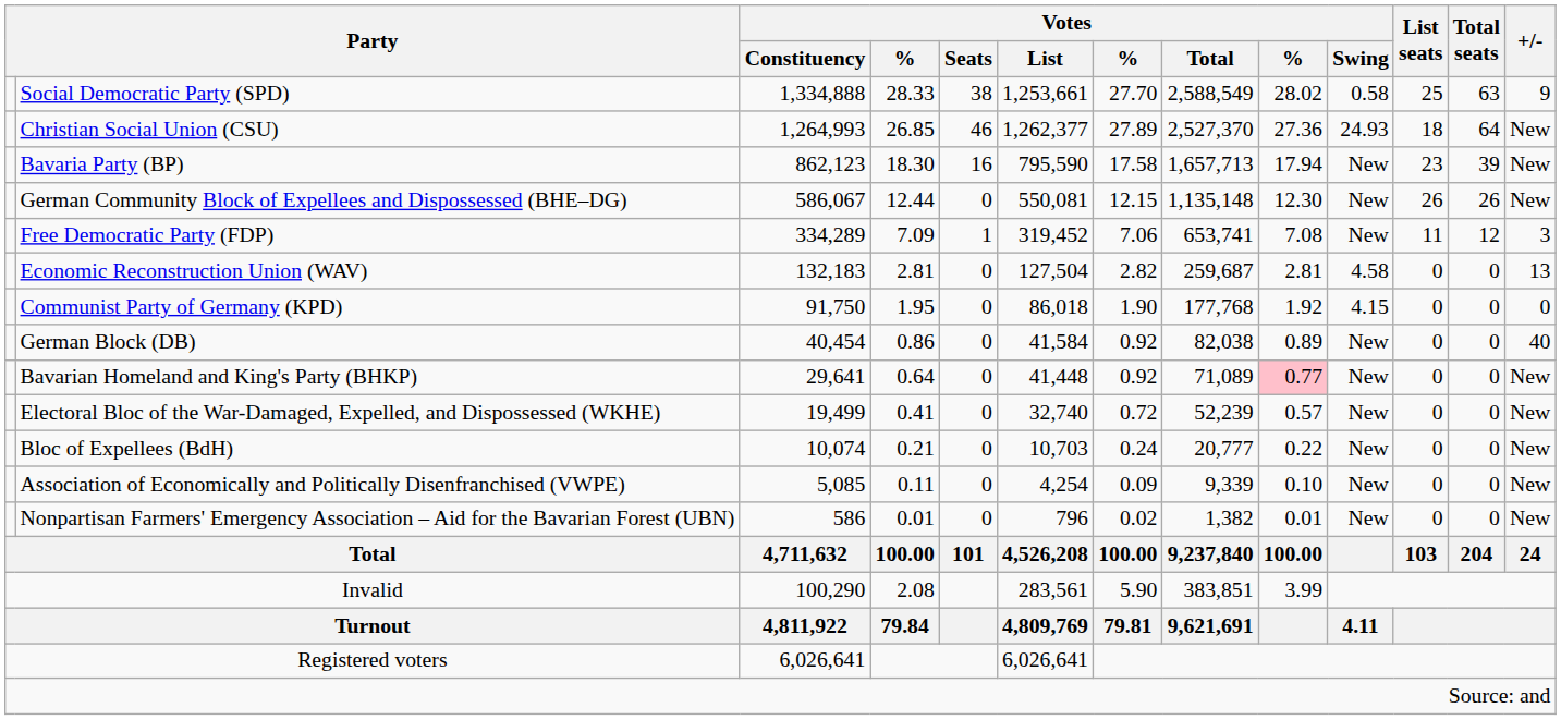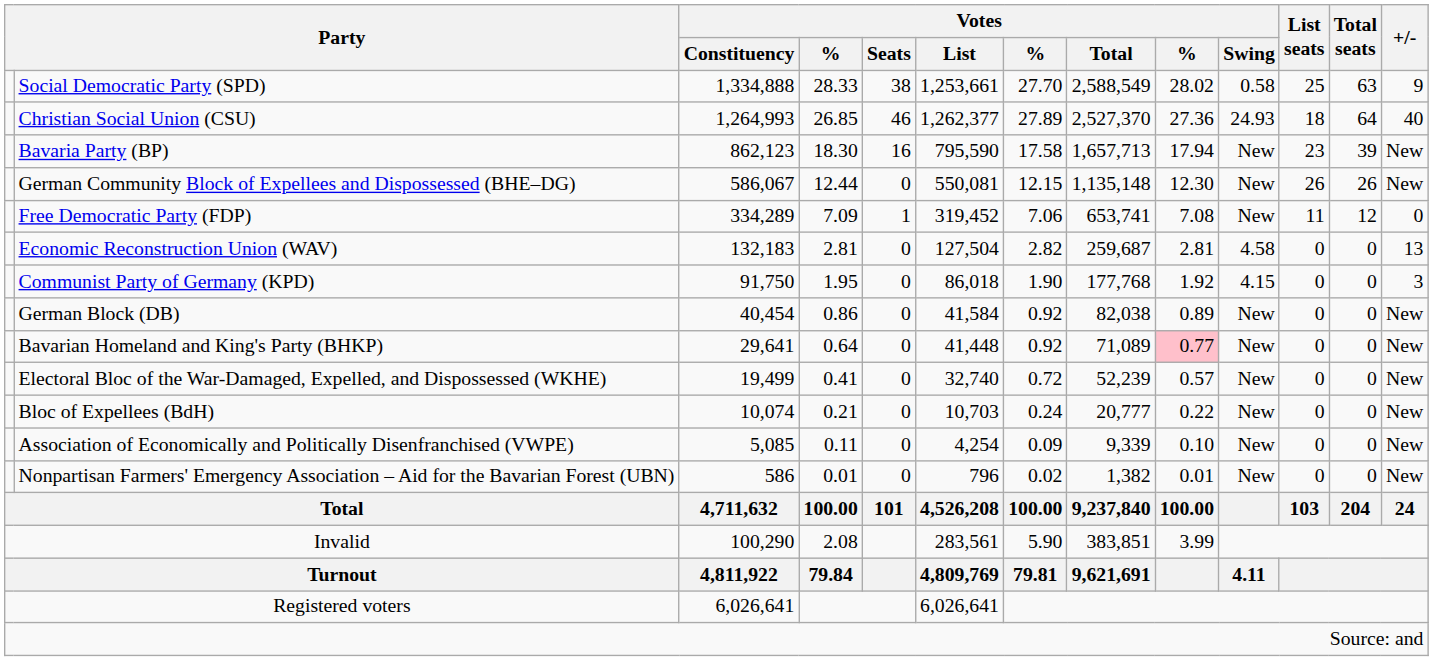 <table class="wikitable" style="text-align:right; font-size:90%">
 <tr>
 <th rowspan=2 colspan=2>Party</th>
 <th colspan=8>Votes</th>
 <th rowspan=2>List<br>seats</th>
 <th rowspan=2>Total<br>seats</th>
 <th rowspan=2>+/-</th>
 </tr>
 <tr>
 <th>Constituency</th>
 <th>%</th>
 <th>Seats</th>
 <th>List</th>
 <th>%</th>
 <th>Total</th>
 <th>%</th>
 <th>Swing</th>
 </tr>
 <tr>
 <td bgcolor=></td>
 <td align=left><a href='#'>Social Democratic Party</a> (SPD)</td>
 <td>1,334,888</td>
 <td>28.33</td>
 <td>38</td>
 <td>1,253,661</td>
 <td>27.70</td>
 <td>2,588,549</td>
 <td>28.02</td>
 <td> 0.58</td>
 <td>25</td>
 <td>63</td>
 <td> 9</td>
 </tr>
 <tr>
 <td bgcolor=></td>
 <td align=left><a href='#'>Christian Social Union</a> (CSU)</td>
 <td>1,264,993</td>
 <td>26.85</td>
 <td>46</td>
 <td>1,262,377</td>
 <td>27.89</td>
 <td>2,527,370</td>
 <td>27.36</td>
 <td> 24.93</td>
 <td>18</td>
 <td>64</td>
-<td>New</td>
+<td> 40</td>
 </tr>
 <tr>
 <td bgcolor=></td>
 <td align=left><a href='#'>Bavaria Party</a> (BP)</td>
 <td>862,123</td>
 <td>18.30</td>
 <td>16</td>
 <td>795,590</td>
 <td>17.58</td>
 <td>1,657,713</td>
 <td>17.94</td>
 <td>New</td>
 <td>23</td>
 <td>39</td>
 <td>New</td>
 </tr>
 <tr>
 <td bgcolor=></td>
 <td align=left>German Community <a href='#'>Block of Expellees and Dispossessed</a> (BHE–DG)</td>
 <td>586,067</td>
 <td>12.44</td>
 <td>0</td>
 <td>550,081</td>
 <td>12.15</td>
 <td>1,135,148</td>
 <td>12.30</td>
 <td>New</td>
 <td>26</td>
 <td>26</td>
 <td>New</td>
 </tr>
 <tr>
 <td bgcolor=></td>
 <td align=left><a href='#'>Free Democratic Party</a> (FDP)</td>
 <td>334,289</td>
 <td>7.09</td>
 <td>1</td>
 <td>319,452</td>
 <td>7.06</td>
 <td>653,741</td>
 <td>7.08</td>
 <td>New</td>
 <td>11</td>
 <td>12</td>
-<td> 3</td>
+<td> 0</td>
 </tr>
 <tr>
 <td bgcolor=></td>
 <td align=left><a href='#'>Economic Reconstruction Union</a> (WAV)</td>
 <td>132,183</td>
 <td>2.81</td>
 <td>0</td>
 <td>127,504</td>
 <td>2.82</td>
 <td>259,687</td>
 <td>2.81</td>
 <td> 4.58</td>
 <td>0</td>
 <td>0</td>
 <td> 13</td>
 </tr>
 <tr>
 <td bgcolor=></td>
 <td align=left><a href='#'>Communist Party of Germany</a> (KPD)</td>
 <td>91,750</td>
 <td>1.95</td>
 <td>0</td>
 <td>86,018</td>
 <td>1.90</td>
 <td>177,768</td>
 <td>1.92</td>
 <td> 4.15</td>
 <td>0</td>
 <td>0</td>
-<td> 0</td>
+<td> 3</td>
 </tr>
 <tr>
 <td></td>
 <td align=left>German Block (DB)</td>
 <td>40,454</td>
 <td>0.86</td>
 <td>0</td>
 <td>41,584</td>
 <td>0.92</td>
 <td>82,038</td>
 <td>0.89</td>
 <td>New</td>
 <td>0</td>
 <td>0</td>
-<td> 40</td>
+<td>New</td>
 </tr>
 <tr>
 <td></td>
 <td align=left>Bavarian Homeland and King's Party (BHKP)</td>
 <td>29,641</td>
 <td>0.64</td>
 <td>0</td>
 <td>41,448</td>
 <td>0.92</td>
 <td>71,089</td>
 <td style="background: pink;">0.77</td>
 <td>New</td>
 <td>0</td>
 <td>0</td>
 <td>New</td>
 </tr>
 <tr>
 <td></td>
 <td align=left>Electoral Bloc of the War-Damaged, Expelled, and Dispossessed (WKHE)</td>
 <td>19,499</td>
 <td>0.41</td>
 <td>0</td>
 <td>32,740</td>
 <td>0.72</td>
 <td>52,239</td>
 <td>0.57</td>
 <td>New</td>
 <td>0</td>
 <td>0</td>
 <td>New</td>
 </tr>
 <tr>
 <td></td>
 <td align=left>Bloc of Expellees (BdH)</td>
 <td>10,074</td>
 <td>0.21</td>
 <td>0</td>
 <td>10,703</td>
 <td>0.24</td>
 <td>20,777</td>
 <td>0.22</td>
 <td>New</td>
 <td>0</td>
 <td>0</td>
 <td>New</td>
 </tr>
 <tr>
 <td></td>
 <td align=left>Association of Economically and Politically Disenfranchised (VWPE)</td>
 <td>5,085</td>
 <td>0.11</td>
 <td>0</td>
 <td>4,254</td>
 <td>0.09</td>
 <td>9,339</td>
 <td>0.10</td>
 <td>New</td>
 <td>0</td>
 <td>0</td>
 <td>New</td>
 </tr>
 <tr>
 <td></td>
 <td align=left>Nonpartisan Farmers' Emergency Association – Aid for the Bavarian Forest (UBN)</td>
 <td>586</td>
 <td>0.01</td>
 <td>0</td>
 <td>796</td>
 <td>0.02</td>
 <td>1,382</td>
 <td>0.01</td>
 <td>New</td>
 <td>0</td>
 <td>0</td>
 <td>New</td>
 </tr>
 <tr>
 <th colspan=2>Total</th>
 <th>4,711,632</th>
 <th>100.00</th>
 <th>101</th>
 <th>4,526,208</th>
 <th>100.00</th>
 <th>9,237,840</th>
 <th>100.00</th>
 <th></th>
 <th>103</th>
 <th>204</th>
 <th> 24</th>
 </tr>
 <tr>
 <td colspan=2 align=center>Invalid</td>
 <td>100,290</td>
 <td>2.08</td>
 <td></td>
 <td>283,561</td>
 <td>5.90</td>
 <td>383,851</td>
 <td>3.99</td>
 <td colspan=4></td>
 </tr>
 <tr>
 <th colspan=2>Turnout</th>
 <th>4,811,922</th>
 <th>79.84</th>
 <th></th>
 <th>4,809,769</th>
 <th>79.81</th>
 <th>9,621,691</th>
 <th></th>
 <th> 4.11</th>
 <th colspan=3></th>
 </tr>
 <tr>
 <td colspan=2 align=center>Registered voters</td>
 <td>6,026,641</td>
 <td colspan=2></td>
 <td>6,026,641</td>
 <td colspan=7></td>
 </tr>
 <tr>
 <td colspan=13>Source:  and </td>
 </tr>
 </table>
